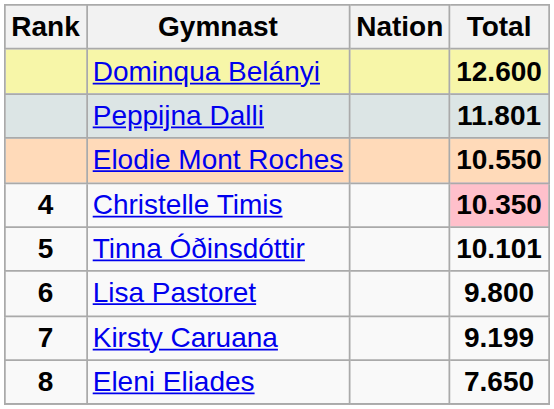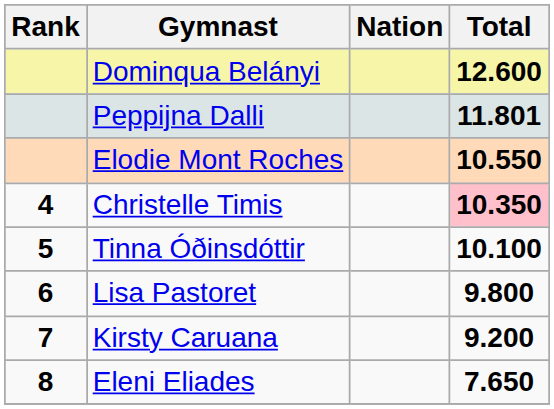 <table class="wikitable sortable" style="text-align:center;">
 <tr>
 <th>Rank</th>
 <th>Gymnast</th>
 <th>Nation</th>
 <th>Total</th>
 </tr>
 <tr style="background:#F7F6A8;">
 <td style="text-align:center"></td>
 <td style="text-align:left;"><a href='#'>Dominqua Belányi</a></td>
 <td style="text-align:left;"></td>
 <td><strong>12.600</strong></td>
 </tr>
 <tr style="background:#DCE5E5;">
 <td style="text-align:center"></td>
 <td style="text-align:left;"><a href='#'>Peppijna Dalli</a></td>
 <td style="text-align:left;"></td>
 <td><strong>11.801</strong></td>
 </tr>
 <tr style="background:#FFDAB9;">
 <td style="text-align:center"></td>
 <td style="text-align:left;"><a href='#'>Elodie Mont Roches</a></td>
 <td style="text-align:left;"></td>
 <td><strong>10.550</strong></td>
 </tr>
 <tr>
 <td style="text-align:center"><strong>4</strong></td>
 <td style="text-align:left;"><a href='#'>Christelle Timis</a></td>
 <td style="text-align:left;"></td>
 <td style="background: pink;"><strong>10.350</strong></td>
 </tr>
 <tr>
 <td style="text-align:center"><strong>5</strong></td>
 <td style="text-align:left;"><a href='#'>Tinna Óðinsdóttir</a></td>
 <td style="text-align:left;"></td>
-<td><strong>10.101</strong></td>
+<td><strong>10.100</strong></td>
 </tr>
 <tr>
 <td style="text-align:center"><strong>6</strong></td>
 <td style="text-align:left;"><a href='#'>Lisa Pastoret</a></td>
 <td style="text-align:left;"></td>
 <td><strong>9.800</strong></td>
 </tr>
 <tr>
 <td style="text-align:center"><strong>7</strong></td>
 <td style="text-align:left;"><a href='#'>Kirsty Caruana</a></td>
 <td style="text-align:left;"></td>
-<td><strong>9.199</strong></td>
+<td><strong>9.200</strong></td>
 </tr>
 <tr>
 <td style="text-align:center"><strong>8</strong></td>
 <td style="text-align:left;"><a href='#'>Eleni Eliades</a></td>
 <td style="text-align:left;"></td>
 <td><strong>7.650</strong></td>
 </tr>
 <tr>
 </tr>
 </table>
